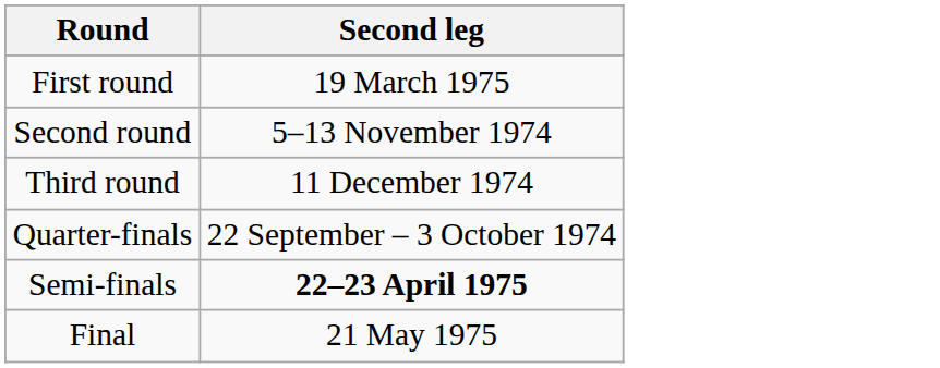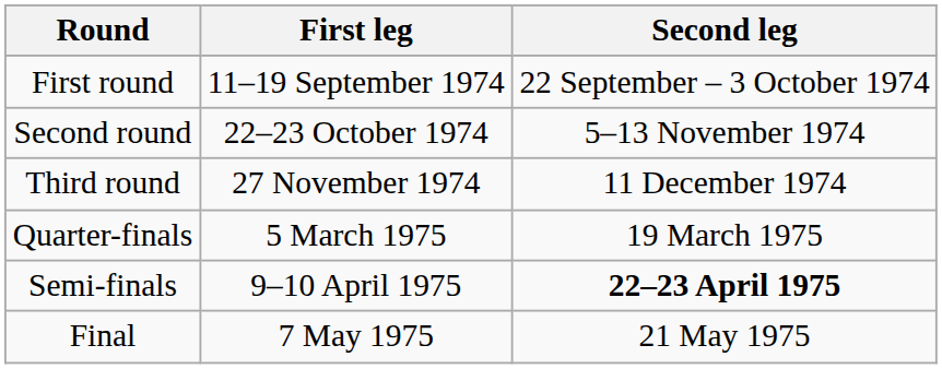 <table class="wikitable" style="text-align:center">
 <tr>
 <th>Round</th>
+<th>First leg</th>
 <th>Second leg</th>
 </tr>
 <tr>
 <td>First round</td>
-<td>19 March 1975</td>
+<td>11–19 September 1974</td>
+<td>22 September – 3 October 1974</td>
 </tr>
 <tr>
 <td>Second round</td>
+<td>22–23 October 1974</td>
 <td>5–13 November 1974</td>
 </tr>
 <tr>
 <td>Third round</td>
+<td>27 November 1974</td>
 <td>11 December 1974</td>
 </tr>
 <tr>
 <td>Quarter-finals</td>
-<td>22 September – 3 October 1974</td>
+<td>5 March 1975</td>
+<td>19 March 1975</td>
 </tr>
 <tr>
 <td>Semi-finals</td>
+<td>9–10 April 1975</td>
 <td><strong>22–23 April 1975</strong></td>
 </tr>
 <tr>
 <td>Final</td>
+<td>7 May 1975</td>
 <td>21 May 1975</td>
 </tr>
 </table>
